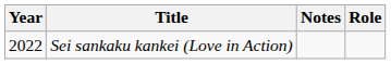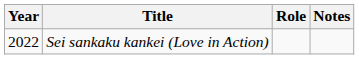 <table class="wikitable sortable">
 <tr>
 <th>Year</th>
 <th>Title</th>
+<th>Role</th>
 <th class="unsortable">Notes</th>
-<th>Role</th>
 </tr>
 <tr>
 <td>2022</td>
 <td><em>Sei sankaku kankei (Love in Action)</em></td>
 <td></td>
 <td></td>
 </tr>
 </table>
